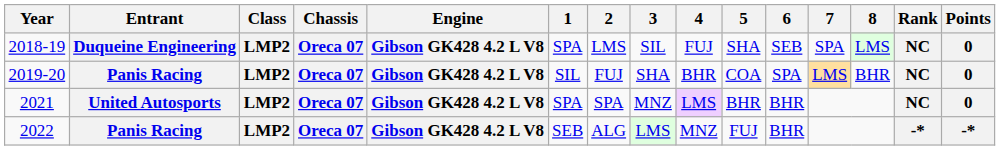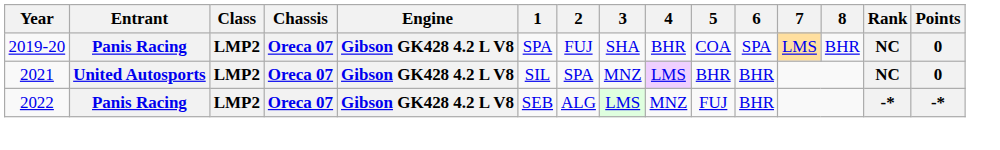 <table class="wikitable" style="text-align:center; font-size:90%">
 <tr>
 <th>Year</th>
 <th>Entrant</th>
 <th>Class</th>
 <th>Chassis</th>
 <th>Engine</th>
 <th>1</th>
 <th>2</th>
 <th>3</th>
 <th>4</th>
 <th>5</th>
 <th>6</th>
 <th>7</th>
 <th>8</th>
 <th>Rank</th>
 <th>Points</th>
 </tr>
 <tr>
-<td><a href='#'>2018-19</a></td>
-<th><a href='#'>Duqueine Engineering</a></th>
-<th>LMP2</th>
-<th><a href='#'>Oreca 07</a></th>
-<th><a href='#'>Gibson</a> GK428 4.2 L V8</th>
-<td><a href='#'>SPA</a></td>
-<td><a href='#'>LMS</a></td>
-<td><a href='#'>SIL</a></td>
-<td><a href='#'>FUJ</a></td>
-<td><a href='#'>SHA</a></td>
-<td><a href='#'>SEB</a></td>
-<td><a href='#'>SPA</a></td>
-<td style="background:#DFFFDF;"><a href='#'>LMS</a><br></td>
-<th>NC</th>
-<th>0</th>
-</tr>
-<tr>
 <td><a href='#'>2019-20</a></td>
 <th><a href='#'>Panis Racing</a></th>
 <th>LMP2</th>
 <th><a href='#'>Oreca 07</a></th>
 <th><a href='#'>Gibson</a> GK428 4.2 L V8</th>
-<td><a href='#'>SIL</a></td>
+<td><a href='#'>SPA</a></td>
 <td><a href='#'>FUJ</a></td>
 <td><a href='#'>SHA</a></td>
 <td><a href='#'>BHR</a></td>
 <td><a href='#'>COA</a></td>
 <td><a href='#'>SPA</a></td>
 <td style="background:#FFDF9F;"><a href='#'>LMS</a><br></td>
 <td><a href='#'>BHR</a></td>
 <th>NC</th>
 <th>0</th>
 </tr>
 <tr>
 <td><a href='#'>2021</a></td>
 <th><a href='#'>United Autosports</a></th>
 <th>LMP2</th>
 <th><a href='#'>Oreca 07</a></th>
 <th><a href='#'>Gibson</a> GK428 4.2 L V8</th>
-<td><a href='#'>SPA</a></td>
+<td><a href='#'>SIL</a></td>
 <td><a href='#'>SPA</a></td>
 <td><a href='#'>MNZ</a></td>
 <td style="background:#EFCFFF;"><a href='#'>LMS</a><br></td>
 <td><a href='#'>BHR</a></td>
 <td><a href='#'>BHR</a></td>
 <td colspan=2></td>
 <th>NC</th>
 <th>0</th>
 </tr>
 <tr>
 <td><a href='#'>2022</a></td>
 <th><a href='#'>Panis Racing</a></th>
 <th>LMP2</th>
 <th><a href='#'>Oreca 07</a></th>
 <th><a href='#'>Gibson</a> GK428 4.2 L V8</th>
 <td><a href='#'>SEB</a></td>
 <td><a href='#'>ALG</a></td>
 <td style="background:#DFFFDF;"><a href='#'>LMS</a><br></td>
 <td><a href='#'>MNZ</a></td>
 <td><a href='#'>FUJ</a></td>
 <td><a href='#'>BHR</a></td>
 <td colspan=2></td>
 <th>-*</th>
 <th>-*</th>
 </tr>
 </table>
